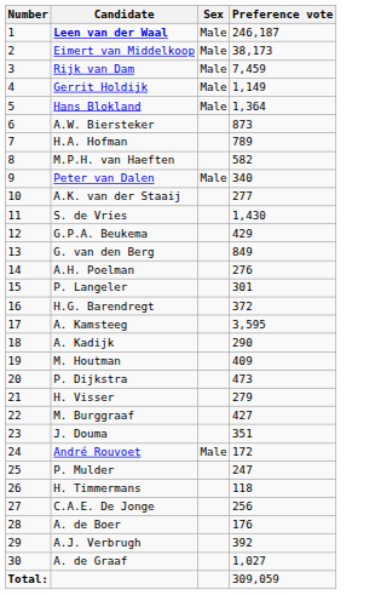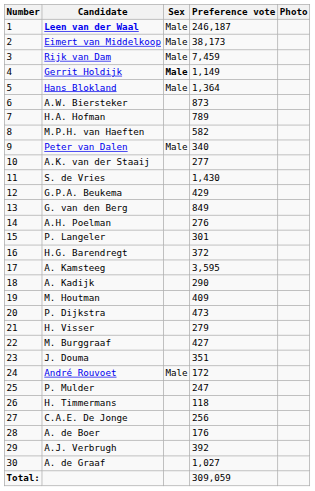 <table class="wikitable vatop">
 <tr>
 <th>Number</th>
 <th>Candidate</th>
 <th>Sex</th>
 <th>Preference vote</th>
+<th>Photo</th>
 </tr>
 <tr>
 <td>1</td>
 <td><strong><a href='#'>Leen van der Waal</a></strong></td>
 <td>Male</td>
 <td>246,187</td>
+<td></td>
 </tr>
 <tr>
 <td>2</td>
 <td><a href='#'>Eimert van Middelkoop</a></td>
 <td>Male</td>
 <td>38,173</td>
+<td></td>
 </tr>
 <tr>
 <td>3</td>
 <td><a href='#'>Rijk van Dam</a></td>
 <td>Male</td>
 <td>7,459</td>
+<td></td>
 </tr>
 <tr>
 <td>4</td>
 <td><a href='#'>Gerrit Holdijk</a></td>
-<td>Male</td>
+<td><strong>Male</strong></td>
 <td>1,149</td>
+<td></td>
 </tr>
 <tr>
 <td>5</td>
 <td><a href='#'>Hans Blokland</a></td>
 <td>Male</td>
 <td>1,364</td>
+<td></td>
 </tr>
 <tr>
 <td>6</td>
 <td>A.W. Biersteker</td>
 <td></td>
 <td>873</td>
+<td></td>
 </tr>
 <tr>
 <td>7</td>
 <td>H.A. Hofman</td>
 <td></td>
 <td>789</td>
+<td></td>
 </tr>
 <tr>
 <td>8</td>
 <td>M.P.H. van Haeften</td>
 <td></td>
 <td>582</td>
+<td></td>
 </tr>
 <tr>
 <td>9</td>
 <td><a href='#'>Peter van Dalen</a></td>
 <td>Male</td>
 <td>340</td>
+<td></td>
 </tr>
 <tr>
 <td>10</td>
 <td>A.K. van der Staaij</td>
 <td></td>
 <td>277</td>
+<td></td>
 </tr>
 <tr>
 <td>11</td>
 <td>S. de Vries</td>
 <td></td>
 <td>1,430</td>
+<td></td>
 </tr>
 <tr>
 <td>12</td>
 <td>G.P.A. Beukema</td>
 <td></td>
 <td>429</td>
+<td></td>
 </tr>
 <tr>
 <td>13</td>
 <td>G. van den Berg</td>
 <td></td>
 <td>849</td>
+<td></td>
 </tr>
 <tr>
 <td>14</td>
 <td>A.H. Poelman</td>
 <td></td>
 <td>276</td>
+<td></td>
 </tr>
 <tr>
 <td>15</td>
 <td>P. Langeler</td>
 <td></td>
 <td>301</td>
+<td></td>
 </tr>
 <tr>
 <td>16</td>
 <td>H.G. Barendregt</td>
 <td></td>
 <td>372</td>
+<td></td>
 </tr>
 <tr>
 <td>17</td>
 <td>A. Kamsteeg</td>
 <td></td>
 <td>3,595</td>
+<td></td>
 </tr>
 <tr>
 <td>18</td>
 <td>A. Kadijk</td>
 <td></td>
 <td>290</td>
+<td></td>
 </tr>
 <tr>
 <td>19</td>
 <td>M. Houtman</td>
 <td></td>
 <td>409</td>
+<td></td>
 </tr>
 <tr>
 <td>20</td>
 <td>P. Dijkstra</td>
 <td></td>
 <td>473</td>
+<td></td>
 </tr>
 <tr>
 <td>21</td>
 <td>H. Visser</td>
 <td></td>
 <td>279</td>
+<td></td>
 </tr>
 <tr>
 <td>22</td>
 <td>M. Burggraaf</td>
 <td></td>
 <td>427</td>
+<td></td>
 </tr>
 <tr>
 <td>23</td>
 <td>J. Douma</td>
 <td></td>
 <td>351</td>
+<td></td>
 </tr>
 <tr>
 <td>24</td>
 <td><a href='#'>André Rouvoet</a></td>
 <td>Male</td>
 <td>172</td>
+<td></td>
 </tr>
 <tr>
 <td>25</td>
 <td>P. Mulder</td>
 <td></td>
 <td>247</td>
+<td></td>
 </tr>
 <tr>
 <td>26</td>
 <td>H. Timmermans</td>
 <td></td>
 <td>118</td>
+<td></td>
 </tr>
 <tr>
 <td>27</td>
 <td>C.A.E. De Jonge</td>
 <td></td>
 <td>256</td>
+<td></td>
 </tr>
 <tr>
 <td>28</td>
 <td>A. de Boer</td>
 <td></td>
 <td>176</td>
+<td></td>
 </tr>
 <tr>
 <td>29</td>
 <td>A.J. Verbrugh</td>
 <td></td>
 <td>392</td>
+<td></td>
 </tr>
 <tr>
 <td>30</td>
 <td>A. de Graaf</td>
 <td></td>
 <td>1,027</td>
+<td></td>
 </tr>
 <tr>
 <td><strong>Total:</strong></td>
 <td></td>
 <td></td>
 <td>309,059</td>
+<td></td>
 </tr>
 </table>
